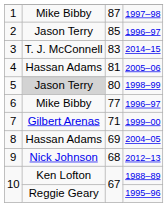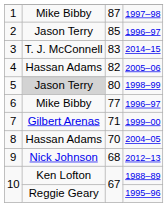 <table class="wikitable" style="text-align: center;">
 <tr>
 </tr>
 <tr>
 <td>1</td>
 <td>Mike Bibby</td>
 <td>87</td>
 <td style="font-size:80%;"><a href='#'>1997–98</a></td>
 </tr>
 <tr>
 <td>2</td>
 <td>Jason Terry</td>
 <td>85</td>
 <td style="font-size:80%;"><a href='#'>1996–97</a></td>
 </tr>
 <tr>
 <td>3</td>
 <td>T. J. McConnell</td>
 <td>83</td>
 <td style="font-size:80%;"><a href='#'>2014–15</a></td>
 </tr>
 <tr>
 <td>4</td>
 <td>Hassan Adams</td>
-<td>81</td>
+<td>82</td>
 <td style="font-size:80%;"><a href='#'>2005–06</a></td>
 </tr>
 <tr>
 <td>5</td>
 <td style="background: lightgrey;">Jason Terry</td>
 <td>80</td>
 <td style="font-size:80%;"><a href='#'>1998–99</a></td>
 </tr>
 <tr>
 <td>6</td>
 <td>Mike Bibby</td>
 <td>77</td>
 <td style="font-size:80%;"><a href='#'>1996–97</a></td>
 </tr>
 <tr>
 <td>7</td>
 <td><a href='#'>Gilbert Arenas</a></td>
 <td>71</td>
 <td style="font-size:80%;"><a href='#'>1999–00</a></td>
 </tr>
 <tr>
 <td>8</td>
 <td>Hassan Adams</td>
-<td>69</td>
+<td>70</td>
 <td style="font-size:80%;"><a href='#'>2004–05</a></td>
 </tr>
 <tr>
 <td>9</td>
 <td><a href='#'>Nick Johnson</a></td>
 <td>68</td>
 <td style="font-size:80%;"><a href='#'>2012–13</a></td>
 </tr>
 <tr>
 <td rowspan=2>10</td>
 <td>Ken Lofton</td>
 <td rowspan=2>67</td>
 <td style="font-size:80%;"><a href='#'>1988–89</a></td>
 </tr>
 <tr>
 <td>Reggie Geary</td>
 <td style="font-size:80%;"><a href='#'>1995–96</a></td>
 </tr>
 </table>
